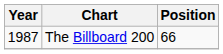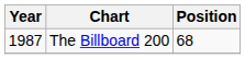 <table class="wikitable">
 <tr>
 <th align="left">Year</th>
 <th align="left">Chart</th>
 <th align="left">Position</th>
 </tr>
 <tr>
 <td align="left">1987</td>
 <td align="left">The <a href='#'>Billboard</a> 200</td>
-<td align="left">66</td>
+<td align="left">68</td>
 </tr>
 <tr>
 </tr>
 </table>
